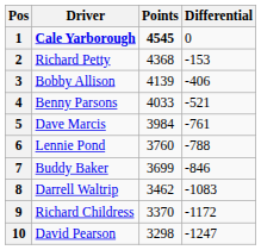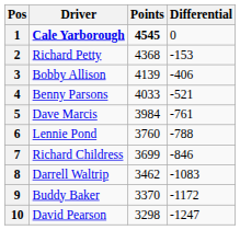 <table class="wikitable">
 <tr>
 <th>Pos</th>
 <th>Driver</th>
 <th>Points</th>
 <th>Differential</th>
 </tr>
 <tr>
 <th>1 </th>
 <td><strong><a href='#'>Cale Yarborough</a></strong></td>
 <td style="text-align:center;"><strong>4545</strong></td>
 <td>0</td>
 </tr>
 <tr>
 <th>2 </th>
 <td><a href='#'>Richard Petty</a></td>
 <td style="text-align:center;">4368</td>
 <td>-153</td>
 </tr>
 <tr>
 <th>3 </th>
 <td><a href='#'>Bobby Allison</a></td>
 <td style="text-align:center;">4139</td>
 <td>-406</td>
 </tr>
 <tr>
 <th>4 </th>
 <td><a href='#'>Benny Parsons</a></td>
 <td style="text-align:center;">4033</td>
 <td>-521</td>
 </tr>
 <tr>
 <th>5 </th>
 <td><a href='#'>Dave Marcis</a></td>
 <td style="text-align:center;">3984</td>
 <td>-761</td>
 </tr>
 <tr>
 <th>6 </th>
 <td><a href='#'>Lennie Pond</a></td>
 <td style="text-align:center;">3760</td>
 <td>-788</td>
 </tr>
 <tr>
 <th>7 </th>
-<td><a href='#'>Buddy Baker</a></td>
+<td><a href='#'>Richard Childress</a></td>
 <td style="text-align:center;">3699</td>
 <td>-846</td>
 </tr>
 <tr>
 <th>8 </th>
 <td><a href='#'>Darrell Waltrip</a></td>
 <td style="text-align:center;">3462</td>
 <td>-1083</td>
 </tr>
 <tr>
 <th>9 </th>
-<td><a href='#'>Richard Childress</a></td>
+<td><a href='#'>Buddy Baker</a></td>
 <td style="text-align:center;">3370</td>
 <td>-1172</td>
 </tr>
 <tr>
 <th>10 </th>
 <td><a href='#'>David Pearson</a></td>
 <td style="text-align:center;">3298</td>
 <td>-1247</td>
 </tr>
 </table>
